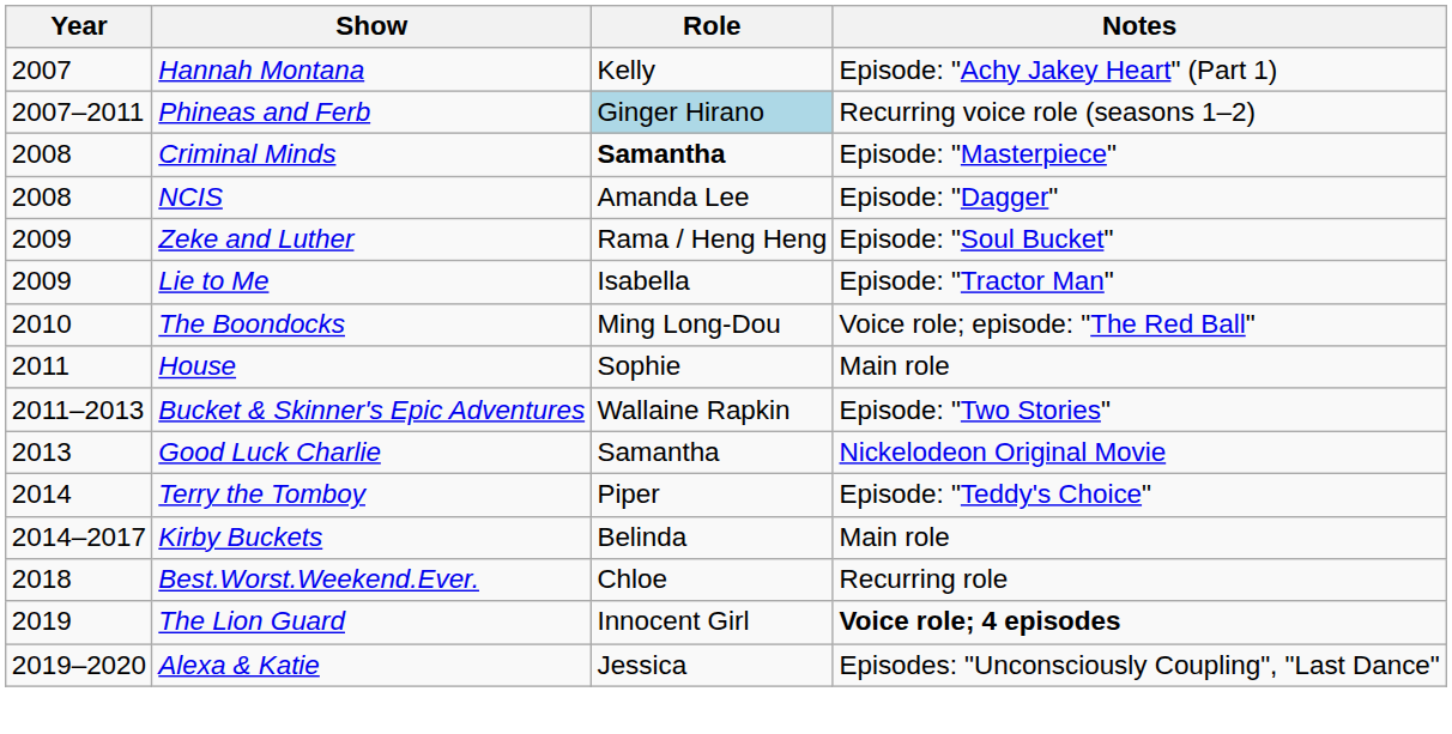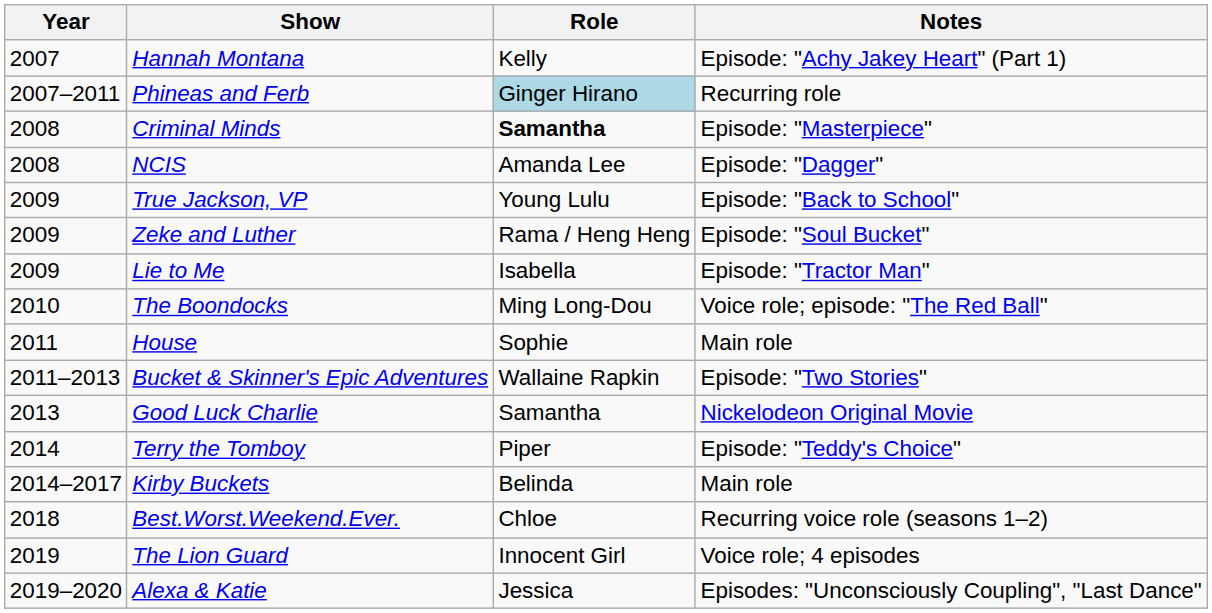 <table class="wikitable">
 <tr>
 <th>Year</th>
 <th>Show</th>
 <th>Role</th>
 <th>Notes</th>
 </tr>
 <tr>
 <td>2007</td>
 <td><em><a href='#'>Hannah Montana</a></em></td>
 <td>Kelly</td>
 <td>Episode: "<a href='#'>Achy Jakey Heart</a>" (Part 1)</td>
 </tr>
 <tr>
 <td>2007–2011</td>
 <td><em><a href='#'>Phineas and Ferb</a></em></td>
 <td style="background: lightblue;">Ginger Hirano</td>
-<td>Recurring voice role (seasons 1–2)</td>
+<td>Recurring role</td>
 </tr>
 <tr>
 <td>2008</td>
 <td><em><a href='#'>Criminal Minds</a></em></td>
 <td><strong>Samantha</strong></td>
 <td>Episode: "<a href='#'>Masterpiece</a>"</td>
 </tr>
 <tr>
 <td>2008</td>
 <td><em><a href='#'>NCIS</a></em></td>
 <td>Amanda Lee</td>
 <td>Episode: "<a href='#'>Dagger</a>"</td>
+</tr>
+<tr>
+<td>2009</td>
+<td><em><a href='#'>True Jackson, VP</a></em></td>
+<td>Young Lulu</td>
+<td>Episode: "<a href='#'>Back to School</a>"</td>
 </tr>
 <tr>
 <td>2009</td>
 <td><em><a href='#'>Zeke and Luther</a></em></td>
 <td>Rama / Heng Heng</td>
 <td>Episode: "<a href='#'>Soul Bucket</a>"</td>
 </tr>
 <tr>
 <td>2009</td>
 <td><em><a href='#'>Lie to Me</a></em></td>
 <td>Isabella</td>
 <td>Episode: "<a href='#'>Tractor Man</a>"</td>
 </tr>
 <tr>
 <td>2010</td>
 <td><em><a href='#'>The Boondocks</a></em></td>
 <td>Ming Long-Dou</td>
 <td>Voice role; episode: "<a href='#'>The Red Ball</a>"</td>
 </tr>
 <tr>
 <td>2011</td>
 <td><em><a href='#'>House</a></em></td>
 <td>Sophie</td>
 <td>Main role</td>
 </tr>
 <tr>
 <td>2011–2013</td>
 <td><em><a href='#'>Bucket & Skinner's Epic Adventures</a></em></td>
 <td>Wallaine Rapkin</td>
 <td>Episode: "<a href='#'>Two Stories</a>"</td>
 </tr>
 <tr>
 <td>2013</td>
 <td><em><a href='#'>Good Luck Charlie</a></em></td>
 <td>Samantha</td>
 <td><a href='#'>Nickelodeon Original Movie</a></td>
 </tr>
 <tr>
 <td>2014</td>
 <td><em><a href='#'>Terry the Tomboy</a></em></td>
 <td>Piper</td>
 <td>Episode: "<a href='#'>Teddy's Choice</a>"</td>
 </tr>
 <tr>
 <td>2014–2017</td>
 <td><em><a href='#'>Kirby Buckets</a></em></td>
 <td>Belinda</td>
 <td>Main role</td>
 </tr>
 <tr>
 <td>2018</td>
 <td><em><a href='#'>Best.Worst.Weekend.Ever.</a></em></td>
 <td>Chloe</td>
-<td>Recurring role</td>
+<td>Recurring voice role (seasons 1–2)</td>
 </tr>
 <tr>
 <td>2019</td>
 <td><em><a href='#'>The Lion Guard</a></em></td>
 <td>Innocent Girl</td>
-<td><strong>Voice role; 4 episodes</strong></td>
+<td>Voice role; 4 episodes</td>
 </tr>
 <tr>
 <td>2019–2020</td>
 <td><em><a href='#'>Alexa & Katie</a></em></td>
 <td>Jessica</td>
 <td>Episodes: "Unconsciously Coupling", "Last Dance"</td>
 </tr>
 </table>
